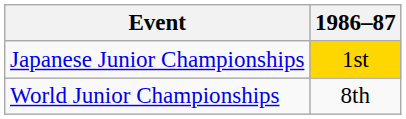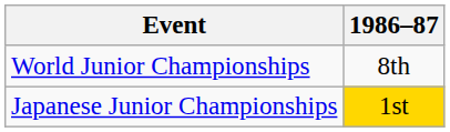 <table class="wikitable" style="text-align:center">
 <tr>
 <th>Event</th>
 <th>1986–87</th>
 </tr>
 <tr>
+<td align=left><a href='#'>World Junior Championships</a></td>
+<td>8th</td>
+</tr>
+<tr>
 <td align=left><a href='#'>Japanese Junior Championships</a></td>
 <td bgcolor=gold>1st</td>
 </tr>
-<tr>
-<td align=left><a href='#'>World Junior Championships</a></td>
-<td>8th</td>
-</tr>
 </table>
